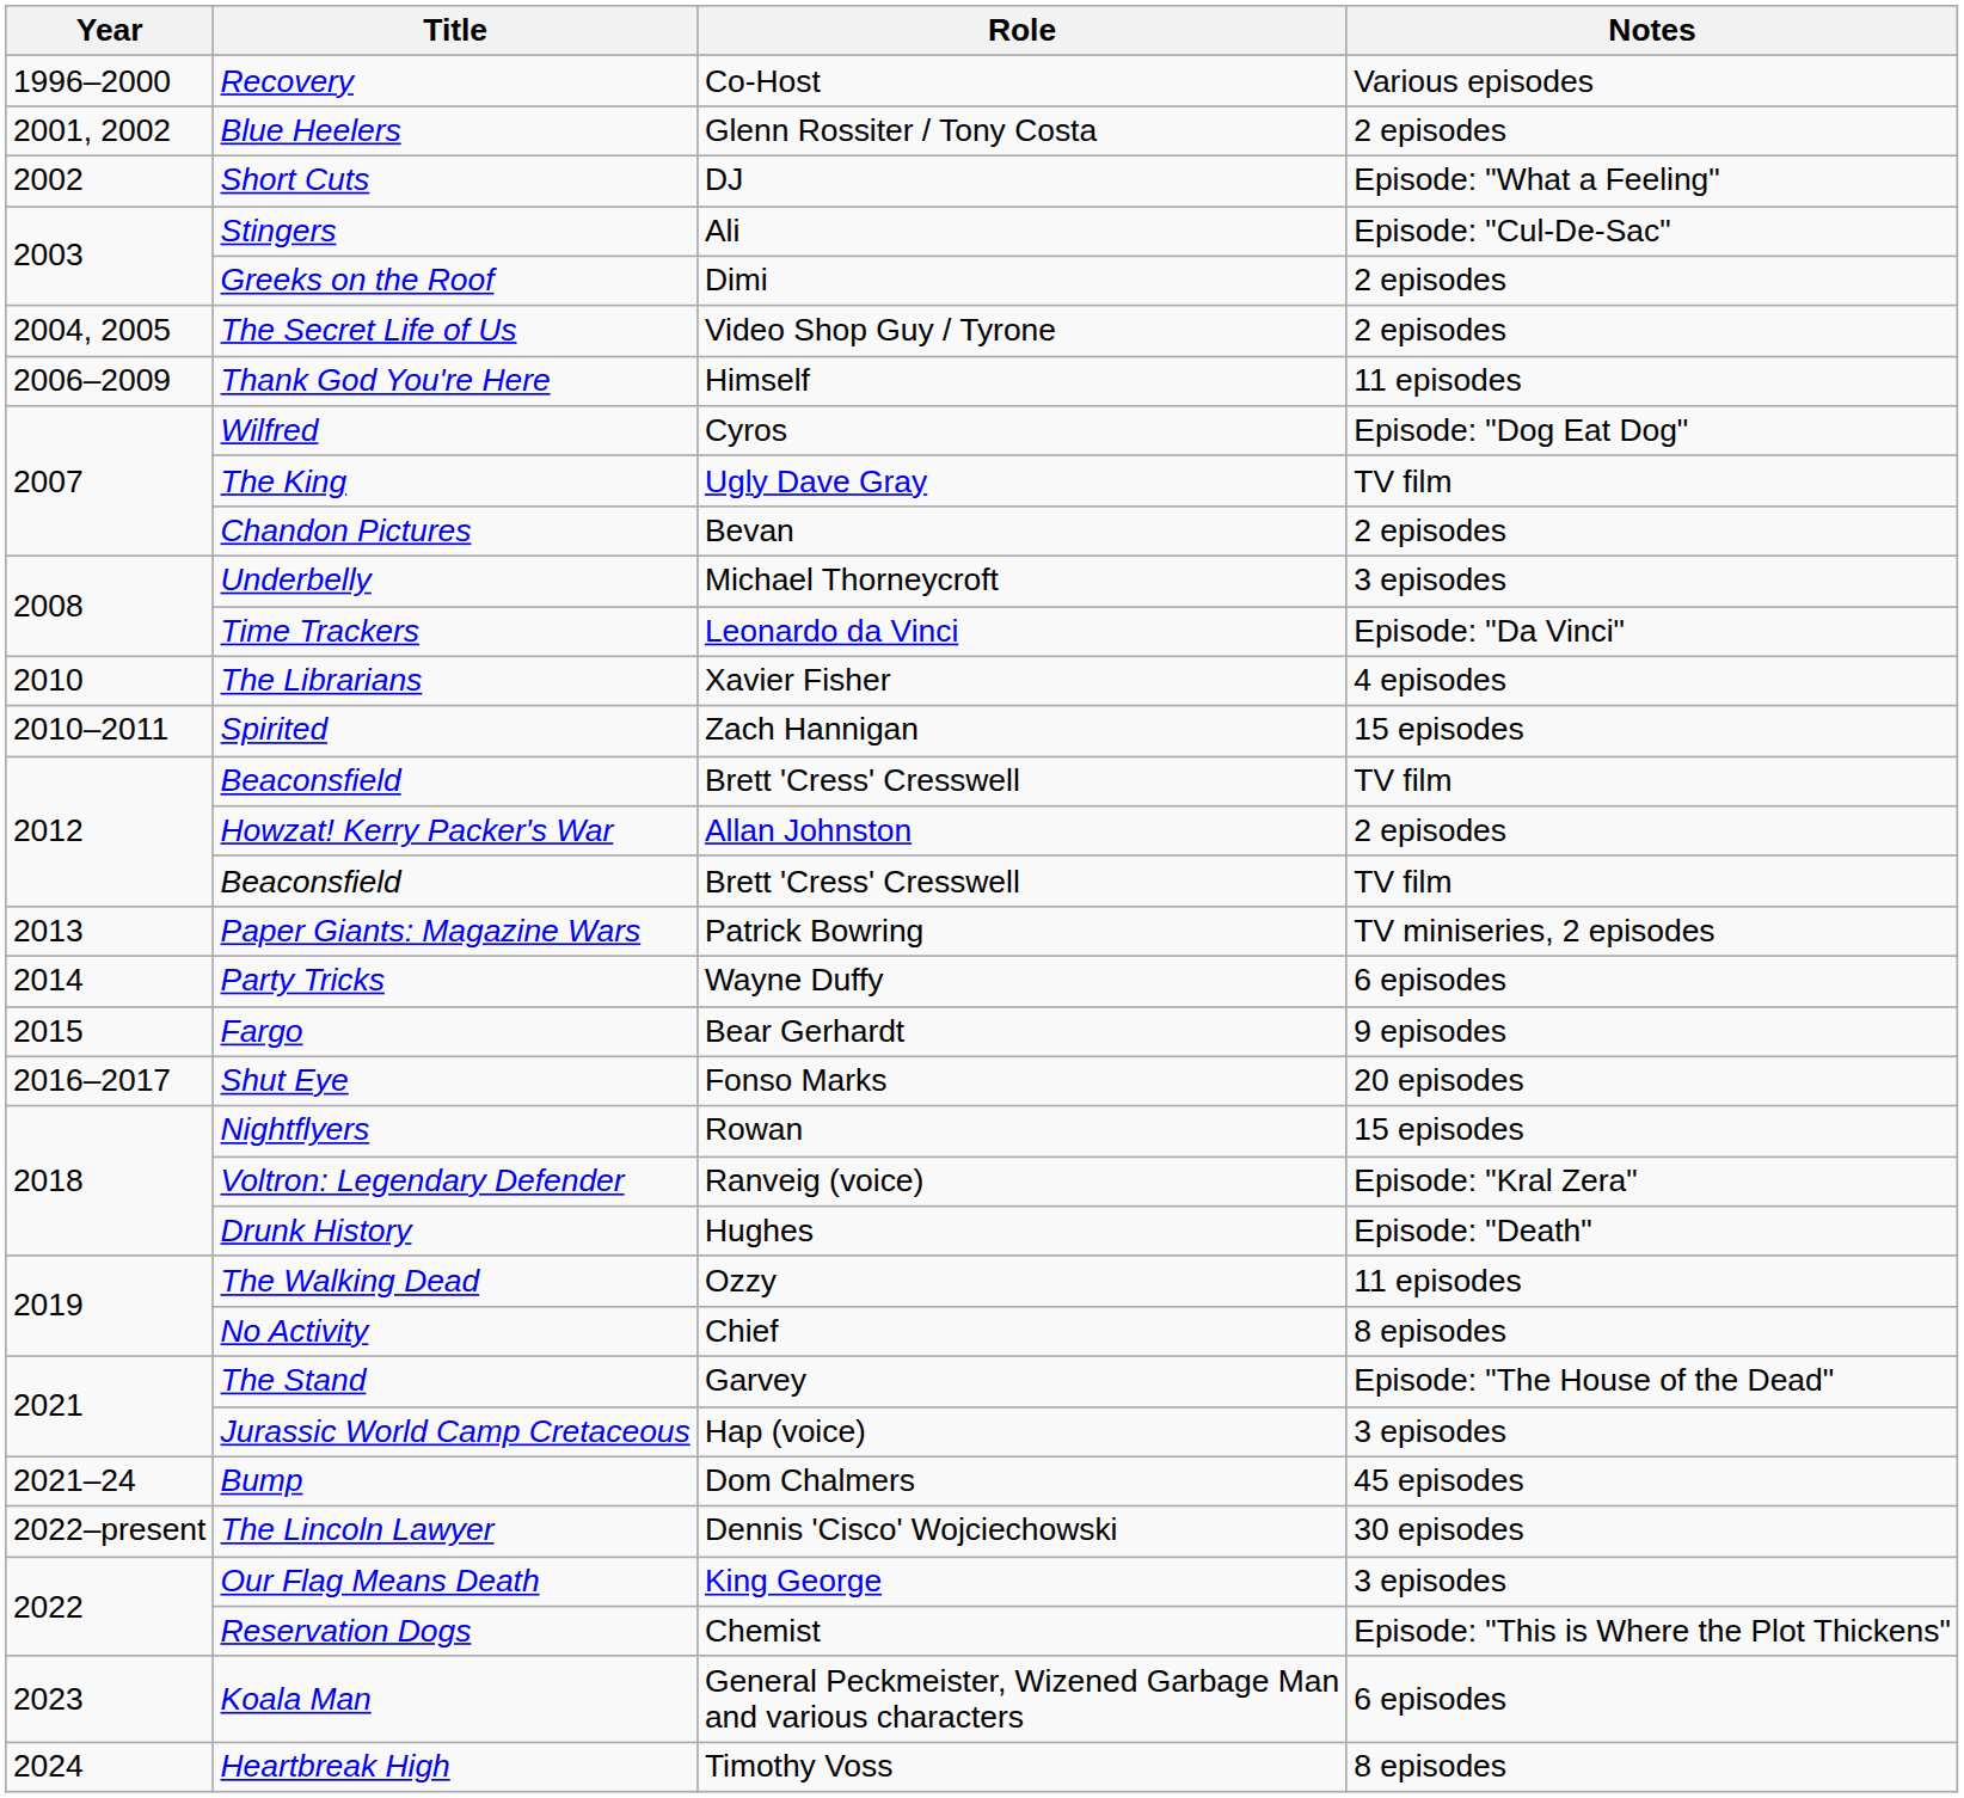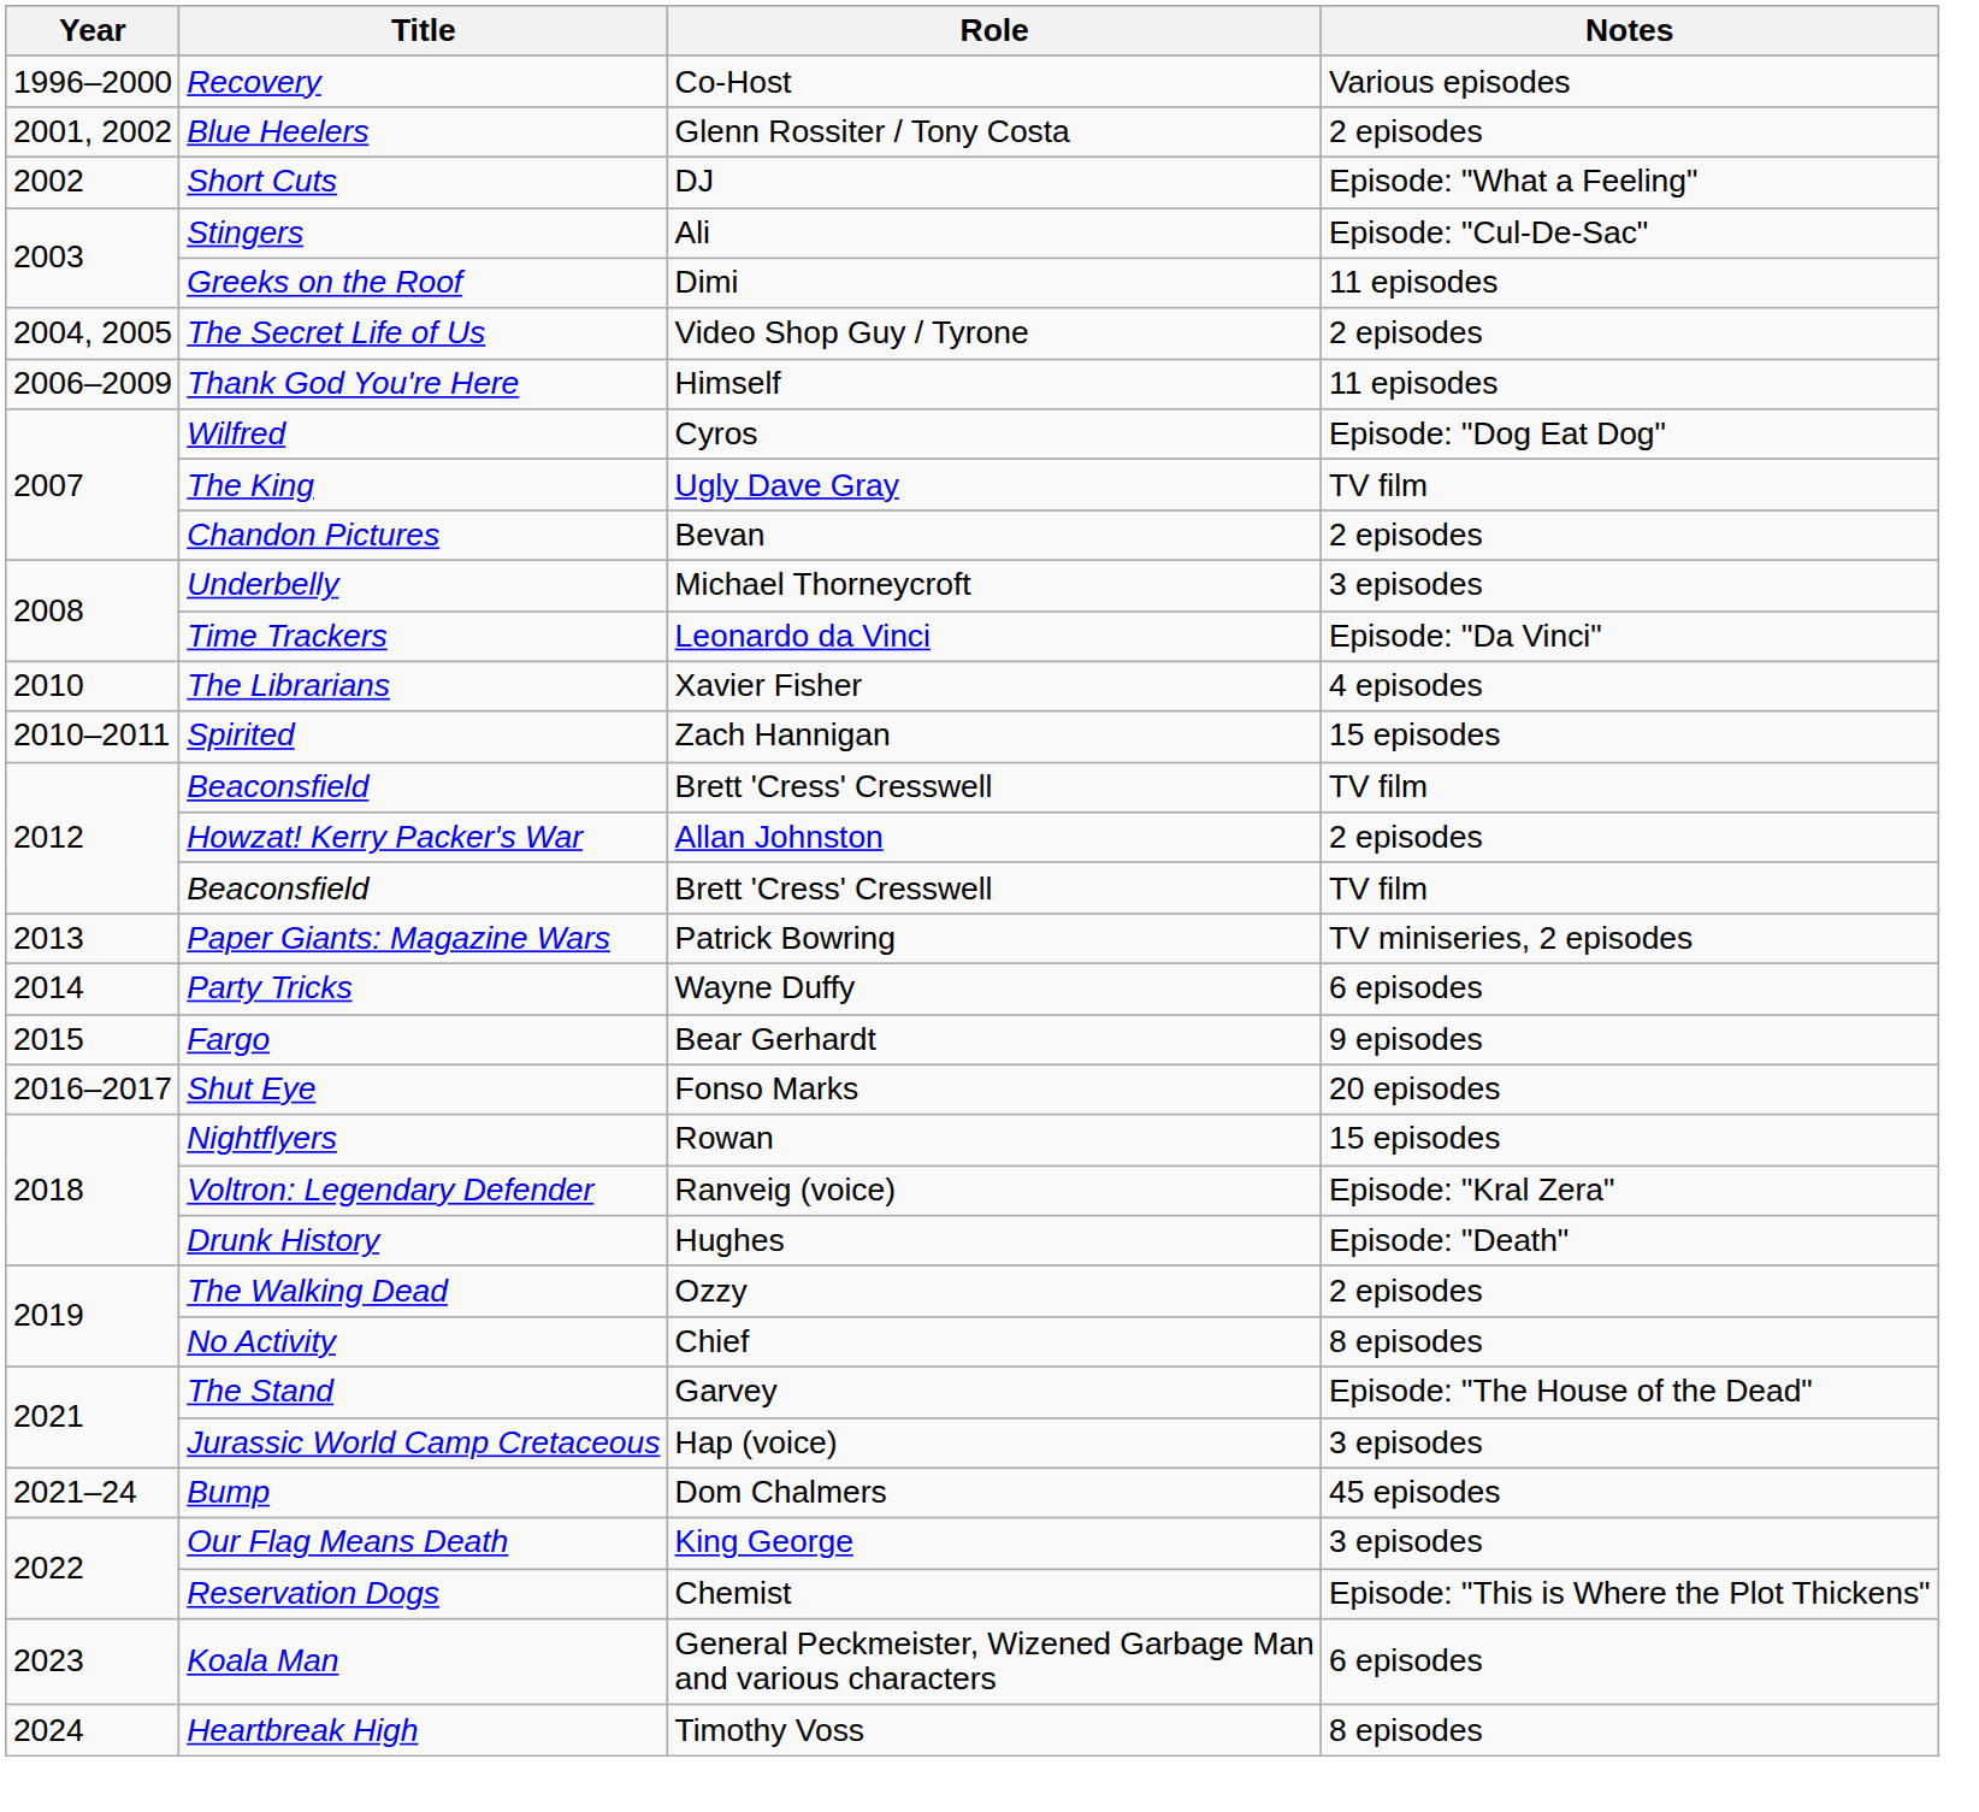 <table class="wikitable sortable">
 <tr>
 <th>Year</th>
 <th>Title</th>
 <th>Role</th>
 <th class="unsortable">Notes</th>
 </tr>
 <tr>
 <td>1996–2000</td>
 <td><em><a href='#'>Recovery</a></em></td>
 <td>Co-Host</td>
 <td>Various episodes</td>
 </tr>
 <tr>
 <td>2001, 2002</td>
 <td><em><a href='#'>Blue Heelers</a></em></td>
 <td>Glenn Rossiter / Tony Costa</td>
 <td>2 episodes</td>
 </tr>
 <tr>
 <td>2002</td>
 <td><em><a href='#'>Short Cuts</a></em></td>
 <td>DJ</td>
 <td>Episode: "What a Feeling"</td>
 </tr>
 <tr>
 <td rowspan="2">2003</td>
 <td><em><a href='#'>Stingers</a></em></td>
 <td>Ali</td>
 <td>Episode: "Cul-De-Sac"</td>
 </tr>
 <tr>
 <td><em><a href='#'>Greeks on the Roof</a></em></td>
 <td>Dimi</td>
-<td>2 episodes</td>
+<td>11 episodes</td>
 </tr>
 <tr>
 <td>2004, 2005</td>
 <td><em><a href='#'>The Secret Life of Us</a></em></td>
 <td>Video Shop Guy / Tyrone</td>
 <td>2 episodes</td>
 </tr>
 <tr>
 <td>2006–2009</td>
 <td><em><a href='#'>Thank God You're Here</a></em></td>
 <td>Himself</td>
 <td>11 episodes</td>
 </tr>
 <tr>
 <td rowspan="3">2007</td>
 <td><em><a href='#'>Wilfred</a></em></td>
 <td>Cyros</td>
 <td>Episode: "Dog Eat Dog"</td>
 </tr>
 <tr>
 <td><em><a href='#'>The King</a></em></td>
 <td><a href='#'>Ugly Dave Gray</a></td>
 <td>TV film</td>
 </tr>
 <tr>
 <td><em><a href='#'>Chandon Pictures</a></em></td>
 <td>Bevan</td>
 <td>2 episodes</td>
 </tr>
 <tr>
 <td rowspan="2">2008</td>
 <td><em><a href='#'>Underbelly</a></em></td>
 <td>Michael Thorneycroft</td>
 <td>3 episodes</td>
 </tr>
 <tr>
 <td><em><a href='#'>Time Trackers</a></em></td>
 <td><a href='#'>Leonardo da Vinci</a></td>
 <td>Episode: "Da Vinci"</td>
 </tr>
 <tr>
 <td>2010</td>
 <td><em><a href='#'>The Librarians</a></em></td>
 <td>Xavier Fisher</td>
 <td>4 episodes</td>
 </tr>
 <tr>
 <td>2010–2011</td>
 <td><em><a href='#'>Spirited</a></em></td>
 <td>Zach Hannigan</td>
 <td>15 episodes</td>
 </tr>
 <tr>
 <td rowspan="3">2012</td>
 <td><em><a href='#'>Beaconsfield</a></em></td>
 <td>Brett 'Cress' Cresswell</td>
 <td>TV film</td>
 </tr>
 <tr>
 <td><em><a href='#'>Howzat! Kerry Packer's War</a></em></td>
 <td><a href='#'>Allan Johnston</a></td>
 <td>2 episodes</td>
 </tr>
 <tr>
 <td><em>Beaconsfield</em></td>
 <td>Brett 'Cress' Cresswell</td>
 <td>TV film</td>
 </tr>
 <tr>
 <td>2013</td>
 <td><em><a href='#'>Paper Giants: Magazine Wars</a></em></td>
 <td>Patrick Bowring</td>
 <td>TV miniseries, 2 episodes</td>
 </tr>
 <tr>
 <td>2014</td>
 <td><em><a href='#'>Party Tricks</a></em></td>
 <td>Wayne Duffy</td>
 <td>6 episodes</td>
 </tr>
 <tr>
 <td>2015</td>
 <td><em><a href='#'>Fargo</a></em></td>
 <td>Bear Gerhardt</td>
 <td>9 episodes</td>
 </tr>
 <tr>
 <td>2016–2017</td>
 <td><em><a href='#'>Shut Eye</a></em></td>
 <td>Fonso Marks</td>
 <td>20 episodes</td>
 </tr>
 <tr>
 <td rowspan="3">2018</td>
 <td><em><a href='#'>Nightflyers</a></em></td>
 <td>Rowan</td>
 <td>15 episodes</td>
 </tr>
 <tr>
 <td><em><a href='#'>Voltron: Legendary Defender</a></em></td>
 <td>Ranveig (voice)</td>
 <td>Episode: "Kral Zera"</td>
 </tr>
 <tr>
 <td><em><a href='#'>Drunk History</a></em></td>
 <td>Hughes</td>
 <td>Episode: "Death"</td>
 </tr>
 <tr>
 <td rowspan="2">2019</td>
 <td><em><a href='#'>The Walking Dead</a></em></td>
 <td>Ozzy</td>
-<td>11 episodes</td>
+<td>2 episodes</td>
 </tr>
 <tr>
 <td><em><a href='#'>No Activity</a></em></td>
 <td>Chief</td>
 <td>8 episodes</td>
 </tr>
 <tr>
 <td rowspan="2">2021</td>
 <td><em><a href='#'>The Stand</a></em></td>
 <td>Garvey</td>
 <td>Episode: "The House of the Dead"</td>
 </tr>
 <tr>
 <td><em><a href='#'>Jurassic World Camp Cretaceous</a></em></td>
 <td>Hap (voice)</td>
 <td>3 episodes</td>
 </tr>
 <tr>
 <td>2021–24</td>
 <td><em><a href='#'>Bump</a></em></td>
 <td>Dom Chalmers</td>
 <td>45 episodes</td>
-</tr>
-<tr>
-<td>2022–present</td>
-<td><em><a href='#'>The Lincoln Lawyer</a></em></td>
-<td>Dennis 'Cisco' Wojciechowski</td>
-<td>30 episodes</td>
 </tr>
 <tr>
 <td rowspan="2">2022</td>
 <td><em><a href='#'>Our Flag Means Death</a></em></td>
 <td><a href='#'>King George</a></td>
 <td>3 episodes</td>
 </tr>
 <tr>
 <td><em><a href='#'>Reservation Dogs</a></em></td>
 <td>Chemist</td>
 <td>Episode: "This is Where the Plot Thickens"</td>
 </tr>
 <tr>
 <td>2023</td>
 <td><em><a href='#'>Koala Man</a></em></td>
 <td>General Peckmeister, Wizened Garbage Man<br> and various characters</td>
 <td>6 episodes</td>
 </tr>
 <tr>
 <td>2024</td>
 <td><em><a href='#'>Heartbreak High</a></em></td>
 <td>Timothy Voss</td>
 <td>8 episodes</td>
 </tr>
 </table>
